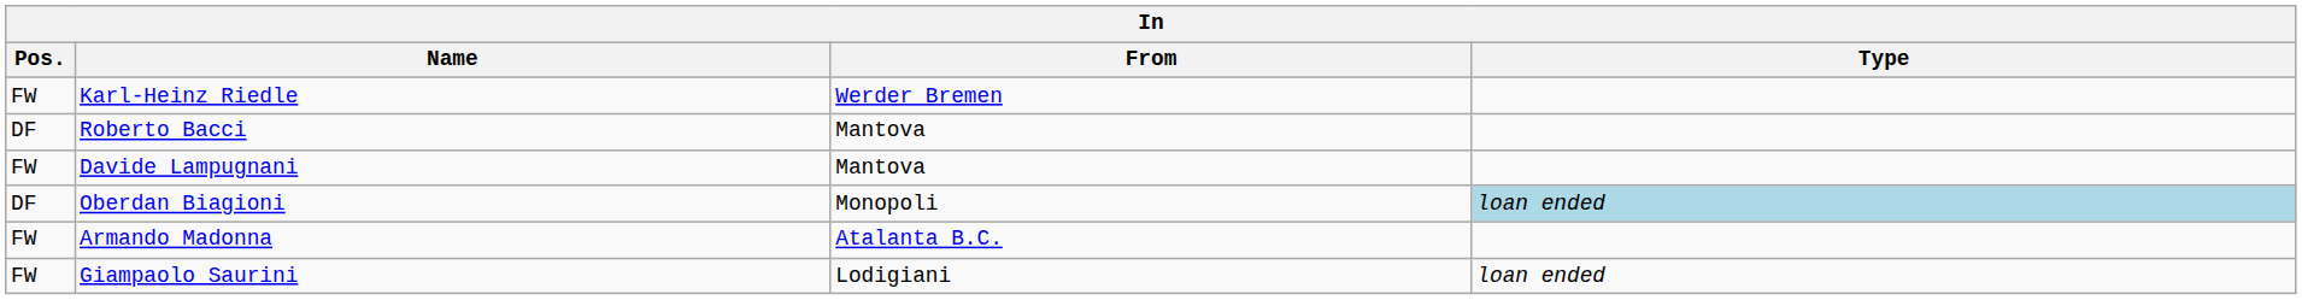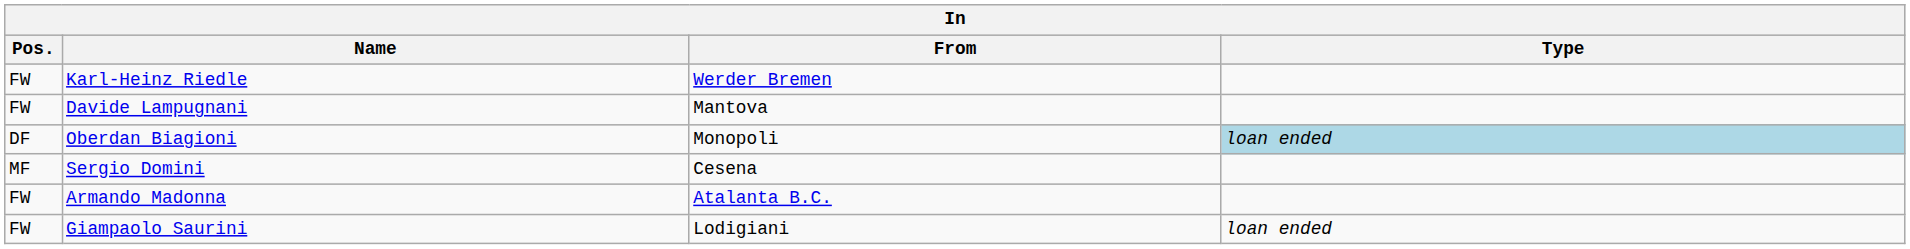 <table class="wikitable" style="font-size:90%;width:99%;">
 <tr>
 <th colspan="4">In</th>
 </tr>
 <tr>
 <th width=3%>Pos.</th>
 <th width=33%>Name</th>
 <th width=28%>From</th>
 <th width=36%>Type</th>
 </tr>
 <tr>
 <td>FW</td>
 <td><a href='#'>Karl-Heinz Riedle</a></td>
 <td><a href='#'>Werder Bremen</a></td>
 <td></td>
 </tr>
 <tr>
-<td>DF</td>
-<td><a href='#'>Roberto Bacci</a></td>
-<td>Mantova</td>
-<td></td>
-</tr>
-<tr>
 <td>FW</td>
 <td><a href='#'>Davide Lampugnani</a></td>
 <td>Mantova</td>
 <td></td>
 </tr>
 <tr>
 <td>DF</td>
 <td><a href='#'>Oberdan Biagioni</a></td>
 <td>Monopoli</td>
 <td style="background: lightblue;"><em>loan ended</em></td>
+</tr>
+<tr>
+<td>MF</td>
+<td><a href='#'>Sergio Domini</a></td>
+<td>Cesena</td>
+<td></td>
 </tr>
 <tr>
 <td>FW</td>
 <td><a href='#'>Armando Madonna</a></td>
 <td><a href='#'>Atalanta B.C.</a></td>
 <td></td>
 </tr>
 <tr>
 <td>FW</td>
 <td><a href='#'>Giampaolo Saurini</a></td>
 <td>Lodigiani</td>
 <td><em>loan ended</em></td>
 </tr>
 </table>
